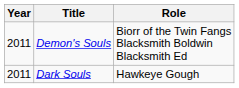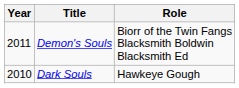 <table class="wikitable sortable">
 <tr>
 <th>Year</th>
 <th>Title</th>
 <th>Role</th>
 </tr>
 <tr>
 <td>2011</td>
 <td><em><a href='#'>Demon's Souls</a></em></td>
 <td>Biorr of the Twin Fangs<br>Blacksmith Boldwin<br>Blacksmith Ed</td>
 </tr>
 <tr>
-<td>2011</td>
+<td>2010</td>
 <td><em><a href='#'>Dark Souls</a></em></td>
 <td>Hawkeye Gough</td>
 </tr>
 </table>
